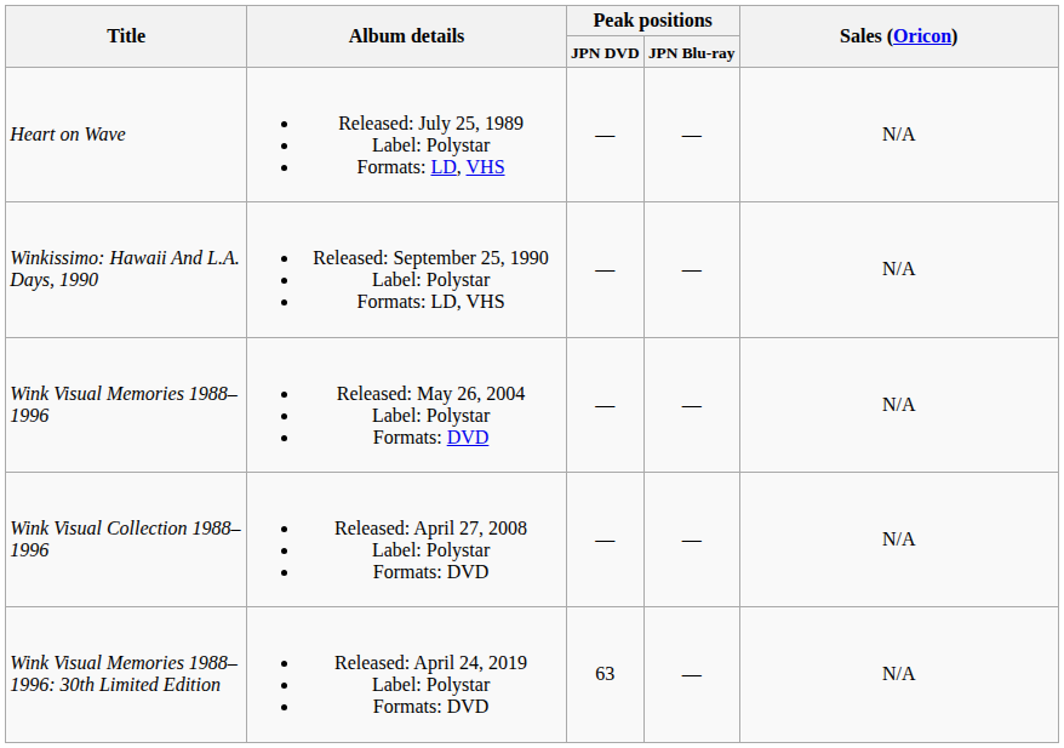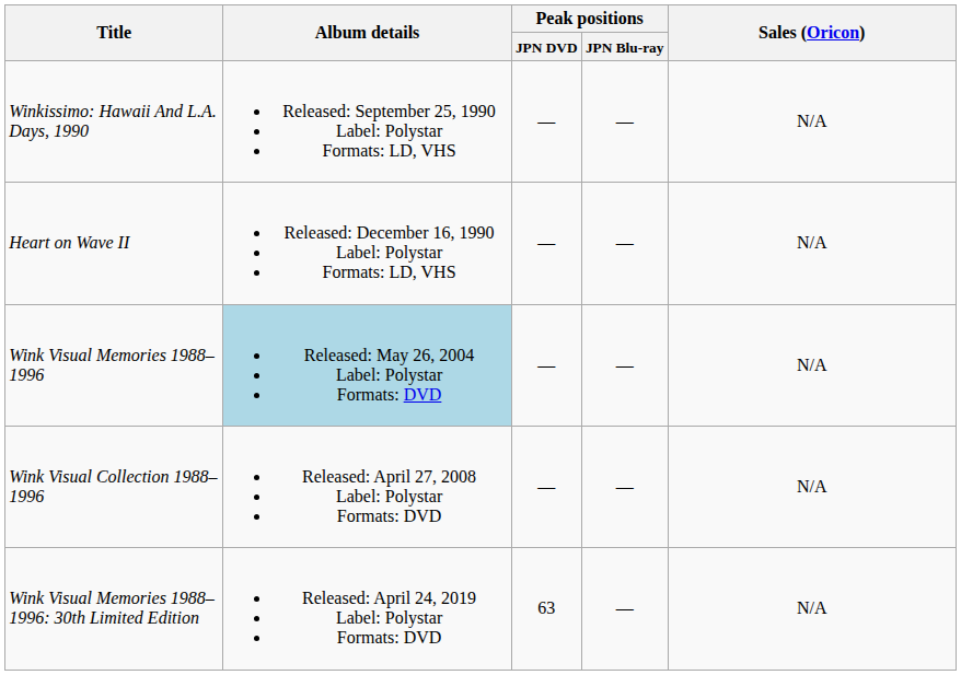 <table class="wikitable plainrowheaders" style="text-align:center;">
 <tr>
 <th style="width:12em;" rowspan="2">Title</th>
 <th style="width:16em;" rowspan="2">Album details</th>
 <th colspan="2">Peak positions</th>
 <th style="width:16em;" rowspan="2">Sales (<a href='#'>Oricon</a>)</th>
 </tr>
 <tr>
 <th><small>JPN DVD</small><br></th>
 <th><small>JPN Blu-ray</small><br></th>
 </tr>
 <tr>
-<td align="left"><em>Heart on Wave</em></td>
-<td><br><ul><li>Released: July 25, 1989</li><li>Label: Polystar</li><li>Formats: <a href='#'>LD</a>, <a href='#'>VHS</a></li></ul></td>
-<td>—</td>
-<td>—</td>
-<td>N/A</td>
-</tr>
-<tr>
 <td align="left"><em>Winkissimo: Hawaii And L.A. Days, 1990</em></td>
 <td><br><ul><li>Released: September 25, 1990</li><li>Label: Polystar</li><li>Formats: LD, VHS</li></ul></td>
 <td>—</td>
 <td>—</td>
 <td>N/A</td>
 </tr>
 <tr>
+<td align="left"><em>Heart on Wave II</em></td>
+<td><br><ul><li>Released: December 16, 1990</li><li>Label: Polystar</li><li>Formats: LD, VHS</li></ul></td>
+<td>—</td>
+<td>—</td>
+<td>N/A</td>
+</tr>
+<tr>
 <td align="left"><em>Wink Visual Memories 1988–1996</em></td>
-<td><br><ul><li>Released: May 26, 2004</li><li>Label: Polystar</li><li>Formats: <a href='#'>DVD</a></li></ul></td>
+<td style="background: lightblue;"><br><ul><li>Released: May 26, 2004</li><li>Label: Polystar</li><li>Formats: <a href='#'>DVD</a></li></ul></td>
 <td>—</td>
 <td>—</td>
 <td>N/A</td>
 </tr>
 <tr>
 <td align="left"><em>Wink Visual Collection 1988–1996</em></td>
 <td><br><ul><li>Released: April 27, 2008</li><li>Label: Polystar</li><li>Formats: DVD</li></ul></td>
 <td>—</td>
 <td>—</td>
 <td>N/A</td>
 </tr>
 <tr>
 <td align="left"><em>Wink Visual Memories 1988–1996: 30th Limited Edition</em></td>
 <td><br><ul><li>Released: April 24, 2019</li><li>Label: Polystar</li><li>Formats: DVD</li></ul></td>
 <td>63</td>
 <td>—</td>
 <td>N/A</td>
 </tr>
 </table>
